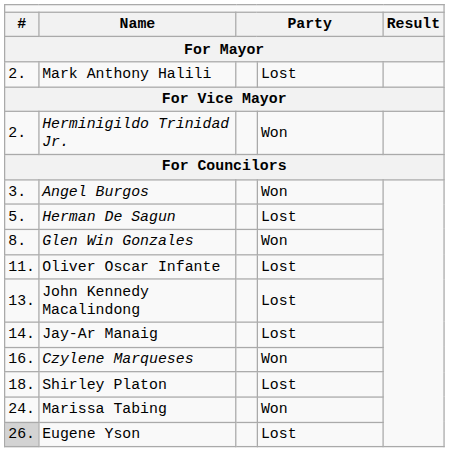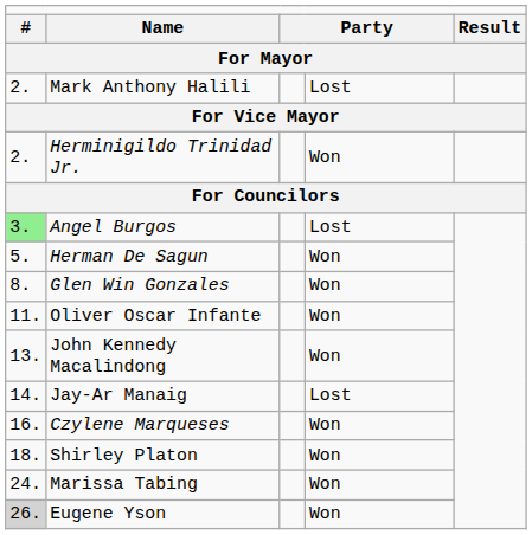 <table class=wikitable style="font-size:90%">
 <tr>
 <td colspan=5 bgcolor=></td>
 </tr>
 <tr>
 <th>#</th>
 <th width=150px>Name</th>
 <th colspan=2 width=110px>Party</th>
 <th>Result</th>
 </tr>
 <tr>
 <th colspan=5>For Mayor</th>
 </tr>
 <tr>
 <td>2.</td>
 <td>Mark Anthony Halili</td>
 <td></td>
 <td>Lost</td>
 </tr>
 <tr>
 <th colspan=5>For Vice Mayor</th>
 </tr>
 <tr>
 <td>2.</td>
 <td><em>Herminigildo Trinidad Jr.</em></td>
 <td></td>
 <td>Won</td>
 </tr>
 <tr>
 <th colspan=5>For Councilors</th>
 </tr>
 <tr>
-<td>3.</td>
+<td style="background: lightgreen;">3.</td>
 <td><em>Angel Burgos</em></td>
 <td></td>
-<td>Won</td>
+<td>Lost</td>
 </tr>
 <tr>
 <td>5.</td>
 <td><em>Herman De Sagun</em></td>
 <td></td>
-<td>Lost</td>
+<td>Won</td>
 </tr>
 <tr>
 <td>8.</td>
 <td><em>Glen Win Gonzales</em></td>
 <td></td>
 <td>Won</td>
 </tr>
 <tr>
 <td>11.</td>
 <td>Oliver Oscar Infante</td>
 <td></td>
-<td>Lost</td>
+<td>Won</td>
 </tr>
 <tr>
 <td>13.</td>
 <td>John Kennedy Macalindong</td>
 <td></td>
-<td>Lost</td>
+<td>Won</td>
 </tr>
 <tr>
 <td>14.</td>
 <td>Jay-Ar Manaig</td>
 <td></td>
 <td>Lost</td>
 </tr>
 <tr>
 <td>16.</td>
 <td><em>Czylene Marqueses</em></td>
 <td></td>
 <td>Won</td>
 </tr>
 <tr>
 <td>18.</td>
 <td>Shirley Platon</td>
 <td></td>
-<td>Lost</td>
+<td>Won</td>
 </tr>
 <tr>
 <td>24.</td>
 <td>Marissa Tabing</td>
 <td></td>
 <td>Won</td>
 </tr>
 <tr>
 <td style="background: lightgrey;">26.</td>
 <td>Eugene Yson</td>
 <td></td>
-<td>Lost</td>
+<td>Won</td>
 </tr>
 </table>
